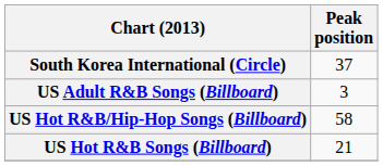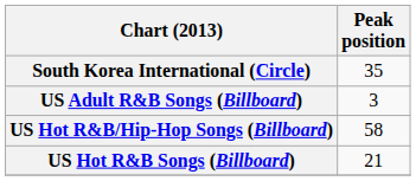 <table class="wikitable sortable plainrowheaders" style="text-align:center">
 <tr>
 <th scope="col">Chart (2013)</th>
 <th scope="col">Peak<br>position</th>
 </tr>
 <tr>
 <th scope="row">South Korea International (<a href='#'>Circle</a>)</th>
-<td>37</td>
+<td>35</td>
 </tr>
 <tr>
 <th scope="row">US <a href='#'>Adult R&B Songs</a> (<em><a href='#'>Billboard</a></em>)</th>
 <td>3</td>
 </tr>
 <tr>
 <th scope="row">US <a href='#'>Hot R&B/Hip-Hop Songs</a> (<em><a href='#'>Billboard</a></em>)</th>
 <td>58</td>
 </tr>
 <tr>
 <th scope="row">US <a href='#'>Hot R&B Songs</a> (<em><a href='#'>Billboard</a></em>)</th>
 <td>21</td>
 </tr>
 <tr>
 </tr>
 </table>
